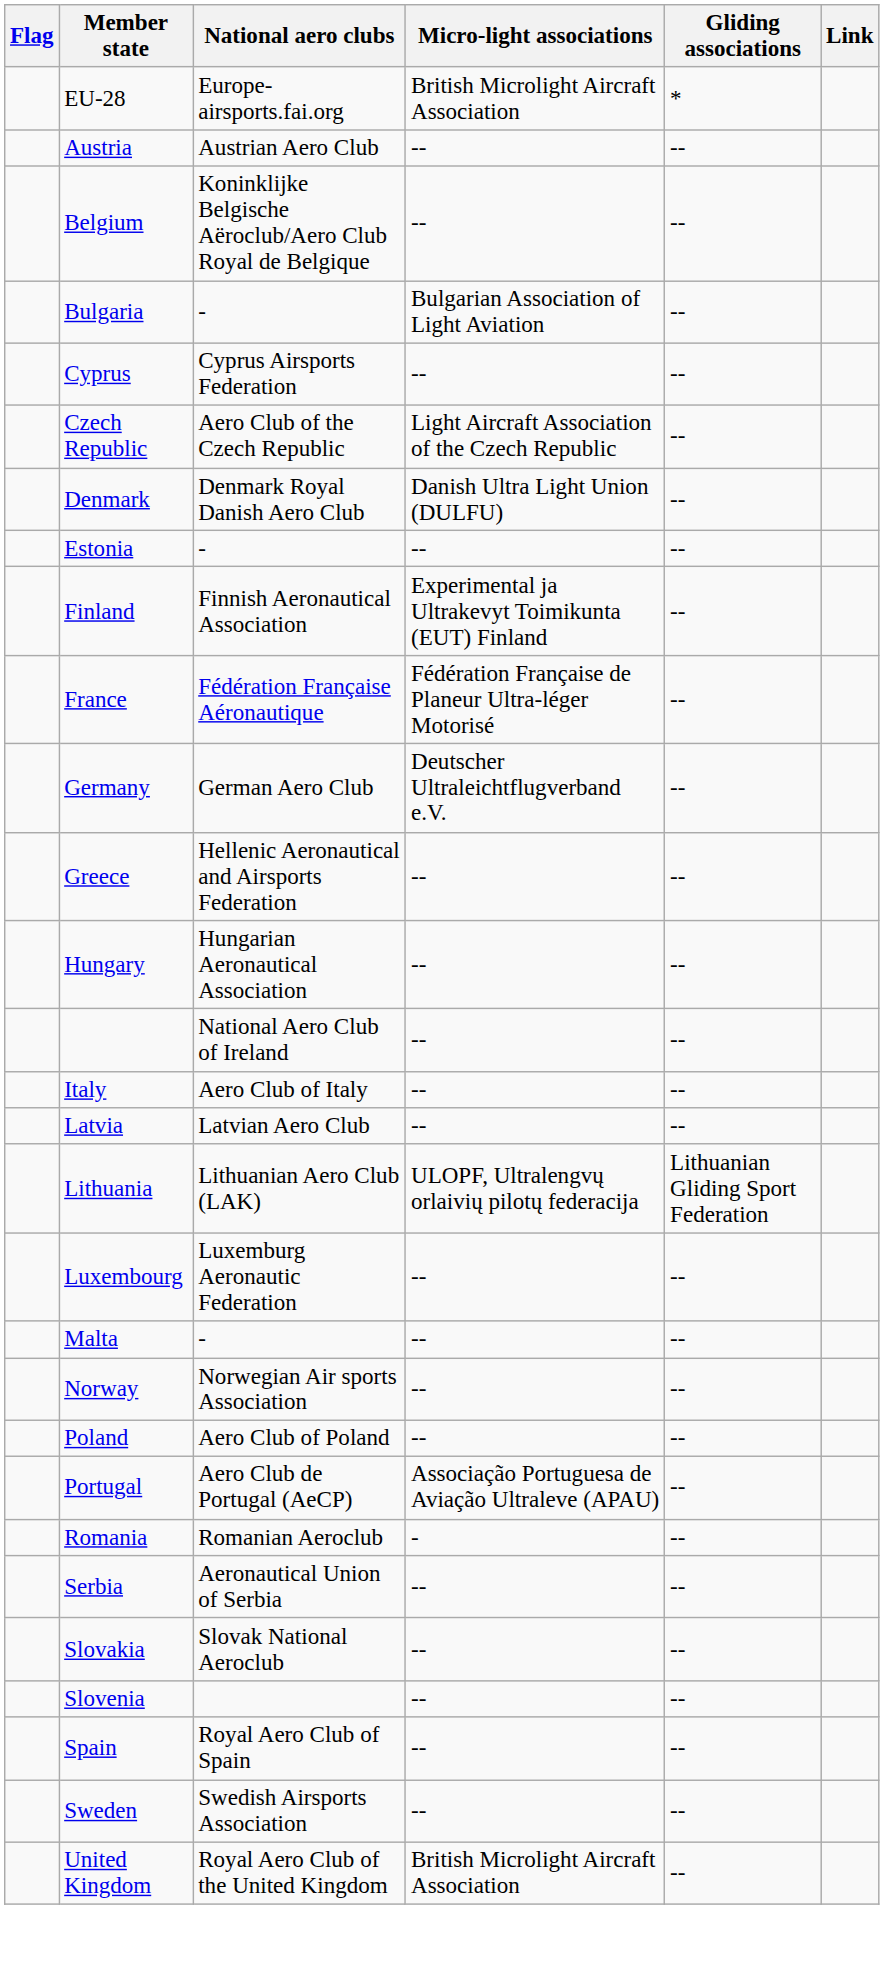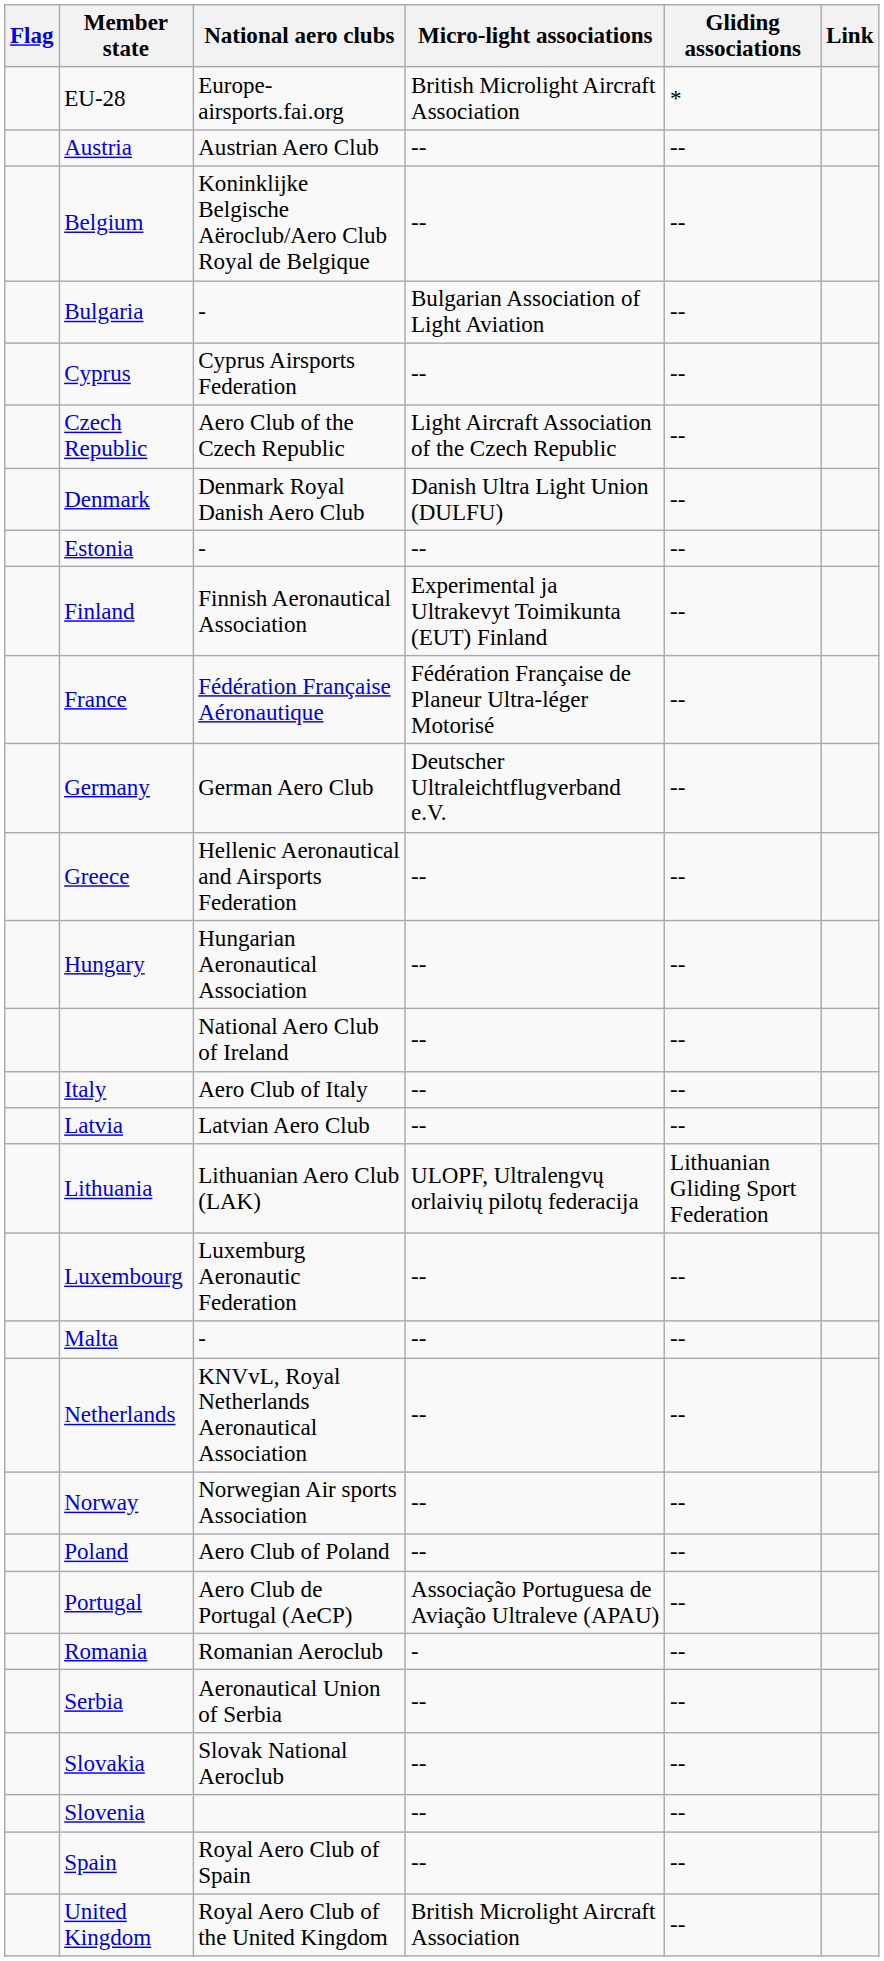 <table class="wikitable sortable">
 <tr>
 <th class="unsortable"><a href='#'>Flag</a><br></th>
 <th>Member state<br></th>
 <th>National aero clubs</th>
 <th>Micro-light associations <br></th>
 <th>Gliding associations<br></th>
 <th>Link<br></th>
 </tr>
 <tr>
 <td style="text-align:center"></td>
 <td>EU-28</td>
 <td>Europe-airsports.fai.org</td>
 <td>British Microlight Aircraft Association</td>
 <td>*</td>
 <td></td>
 </tr>
 <tr>
 <td></td>
 <td><a href='#'>Austria</a></td>
 <td>Austrian Aero Club</td>
 <td>--</td>
 <td>--</td>
 <td></td>
 </tr>
 <tr>
 <td></td>
 <td><a href='#'>Belgium</a></td>
 <td>Koninklijke Belgische Aëroclub/Aero Club Royal de Belgique</td>
 <td>--</td>
 <td>--</td>
 <td></td>
 </tr>
 <tr>
 <td></td>
 <td><a href='#'>Bulgaria</a></td>
 <td>-</td>
 <td>Bulgarian Association of Light Aviation</td>
 <td>--</td>
 <td></td>
 </tr>
 <tr>
 <td></td>
 <td><a href='#'>Cyprus</a></td>
 <td>Cyprus Airsports Federation</td>
 <td>--</td>
 <td>--</td>
 <td></td>
 </tr>
 <tr>
 <td></td>
 <td><a href='#'>Czech Republic</a></td>
 <td>Aero Club of the Czech Republic</td>
 <td>Light Aircraft Association of the Czech Republic</td>
 <td>--</td>
 <td></td>
 </tr>
 <tr>
 <td></td>
 <td><a href='#'>Denmark</a></td>
 <td>Denmark Royal Danish Aero Club</td>
 <td>Danish Ultra Light Union (DULFU)</td>
 <td>--</td>
 <td></td>
 </tr>
 <tr>
 <td></td>
 <td><a href='#'>Estonia</a></td>
 <td>-</td>
 <td>--</td>
 <td>--</td>
 <td></td>
 </tr>
 <tr>
 <td></td>
 <td><a href='#'>Finland</a></td>
 <td>Finnish Aeronautical Association</td>
 <td>Experimental ja Ultrakevyt Toimikunta (EUT)  Finland</td>
 <td>--</td>
 <td></td>
 </tr>
 <tr>
 <td></td>
 <td><a href='#'>France</a></td>
 <td><a href='#'>Fédération Française Aéronautique</a></td>
 <td>Fédération Française de Planeur Ultra-léger Motorisé</td>
 <td>--</td>
 <td></td>
 </tr>
 <tr>
 <td></td>
 <td><a href='#'>Germany</a></td>
 <td>German Aero Club</td>
 <td>Deutscher Ultraleichtflugverband e.V.</td>
 <td>--</td>
 <td></td>
 </tr>
 <tr>
 <td></td>
 <td><a href='#'>Greece</a></td>
 <td>Hellenic Aeronautical and Airsports Federation</td>
 <td>--</td>
 <td>--</td>
 <td></td>
 </tr>
 <tr>
 <td></td>
 <td><a href='#'>Hungary</a></td>
 <td>Hungarian Aeronautical Association</td>
 <td>--</td>
 <td>--</td>
 <td></td>
 </tr>
 <tr>
 <td></td>
 <td></td>
 <td>National Aero Club of Ireland</td>
 <td>--</td>
 <td>--</td>
 <td></td>
 </tr>
 <tr>
 <td></td>
 <td><a href='#'>Italy</a></td>
 <td>Aero Club of Italy</td>
 <td>--</td>
 <td>--</td>
 <td></td>
 </tr>
 <tr>
 <td></td>
 <td><a href='#'>Latvia</a></td>
 <td>Latvian Aero Club</td>
 <td>--</td>
 <td>--</td>
 <td></td>
 </tr>
 <tr>
 <td></td>
 <td><a href='#'>Lithuania</a></td>
 <td>Lithuanian Aero Club (LAK)</td>
 <td>ULOPF, Ultralengvų orlaivių pilotų federacija</td>
 <td>Lithuanian Gliding Sport Federation</td>
 <td></td>
 </tr>
 <tr>
 <td></td>
 <td><a href='#'>Luxembourg</a></td>
 <td>Luxemburg Aeronautic Federation</td>
 <td>--</td>
 <td>--</td>
 <td></td>
 </tr>
 <tr>
 <td></td>
 <td><a href='#'>Malta</a></td>
 <td>-</td>
 <td>--</td>
 <td>--</td>
 <td></td>
 </tr>
 <tr>
 <td></td>
+<td><a href='#'>Netherlands</a></td>
+<td>KNVvL, Royal Netherlands Aeronautical Association</td>
+<td>--</td>
+<td>--</td>
+<td></td>
+</tr>
+<tr>
+<td></td>
 <td><a href='#'>Norway</a></td>
 <td>Norwegian Air sports Association</td>
 <td>--</td>
 <td>--</td>
 <td></td>
 </tr>
 <tr>
 <td></td>
 <td><a href='#'>Poland</a></td>
 <td>Aero Club of Poland</td>
 <td>--</td>
 <td>--</td>
 <td></td>
 </tr>
 <tr>
 <td></td>
 <td><a href='#'>Portugal</a></td>
 <td>Aero Club de Portugal (AeCP)</td>
 <td>Associação Portuguesa de Aviação Ultraleve (APAU)</td>
 <td>--</td>
 <td></td>
 </tr>
 <tr>
 <td></td>
 <td><a href='#'>Romania</a></td>
 <td>Romanian Aeroclub</td>
 <td>-</td>
 <td>--</td>
 <td></td>
 </tr>
 <tr>
 <td></td>
 <td><a href='#'>Serbia</a></td>
 <td>Aeronautical Union of Serbia</td>
 <td>--</td>
 <td>--</td>
 <td></td>
 </tr>
 <tr>
 <td></td>
 <td><a href='#'>Slovakia</a></td>
 <td>Slovak National Aeroclub</td>
 <td>--</td>
 <td>--</td>
 <td></td>
 </tr>
 <tr>
 <td></td>
 <td><a href='#'>Slovenia</a></td>
 <td></td>
 <td>--</td>
 <td>--</td>
 <td></td>
 </tr>
 <tr>
 <td></td>
 <td><a href='#'>Spain</a></td>
 <td>Royal Aero Club of Spain</td>
 <td>--</td>
 <td>--</td>
 <td></td>
 </tr>
 <tr>
 <td></td>
-<td><a href='#'>Sweden</a></td>
-<td>Swedish Airsports Association</td>
-<td>--</td>
-<td>--</td>
-<td></td>
-</tr>
-<tr>
-<td></td>
 <td><a href='#'>United Kingdom</a></td>
 <td>Royal Aero Club of the United Kingdom</td>
 <td>British Microlight Aircraft Association</td>
 <td>--</td>
 <td></td>
 </tr>
 </table>
